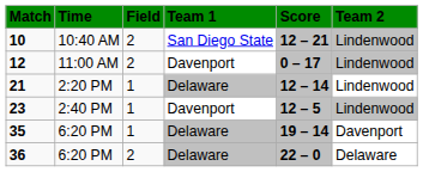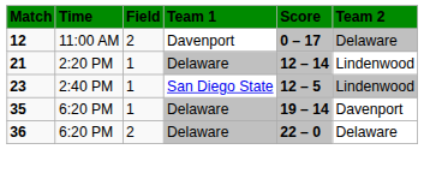 <table class="wikitable" style="margin:0.5em auto; font-size:95%">
 <tr bgcolor="#008B00">
 <td><strong>Match</strong></td>
 <td><strong>Time</strong></td>
 <td><strong>Field</strong></td>
 <td><strong>Team 1</strong></td>
 <td><strong>Score</strong></td>
 <td><strong>Team 2</strong></td>
 </tr>
 <tr>
-<td><strong>10</strong></td>
-<td>10:40 AM</td>
-<td>2</td>
-<td bgcolor="white"><a href='#'>San Diego State</a></td>
-<td bgcolor="silver"><strong>12 – 21</strong></td>
-<td bgcolor="silver">Lindenwood</td>
-</tr>
-<tr>
 <td><strong>12</strong></td>
 <td>11:00 AM</td>
 <td>2</td>
 <td bgcolor="white">Davenport</td>
 <td bgcolor="silver"><strong>0 – 17</strong></td>
-<td bgcolor="silver">Lindenwood</td>
+<td bgcolor="silver">Delaware</td>
 </tr>
 <tr>
 <td><strong>21</strong></td>
 <td>2:20 PM</td>
 <td>1</td>
 <td bgcolor="silver">Delaware</td>
 <td bgcolor="silver"><strong>12 – 14</strong></td>
 <td bgcolor="white">Lindenwood</td>
 </tr>
 <tr>
 <td><strong>23</strong></td>
 <td>2:40 PM</td>
 <td>1</td>
-<td bgcolor="white">Davenport</td>
+<td bgcolor="white"><a href='#'>San Diego State</a></td>
 <td bgcolor="silver"><strong>12 – 5</strong></td>
 <td bgcolor="silver">Lindenwood</td>
 </tr>
 <tr>
 <td><strong>35</strong></td>
 <td>6:20 PM</td>
 <td>1</td>
 <td bgcolor="silver">Delaware</td>
 <td bgcolor="silver"><strong>19 – 14</strong></td>
 <td bgcolor="white">Davenport</td>
 </tr>
 <tr>
 <td><strong>36</strong></td>
 <td>6:20 PM</td>
 <td>2</td>
 <td bgcolor="silver">Delaware</td>
 <td bgcolor="silver"><strong>22 – 0</strong></td>
 <td bgcolor="white">Delaware</td>
 </tr>
 </table>
